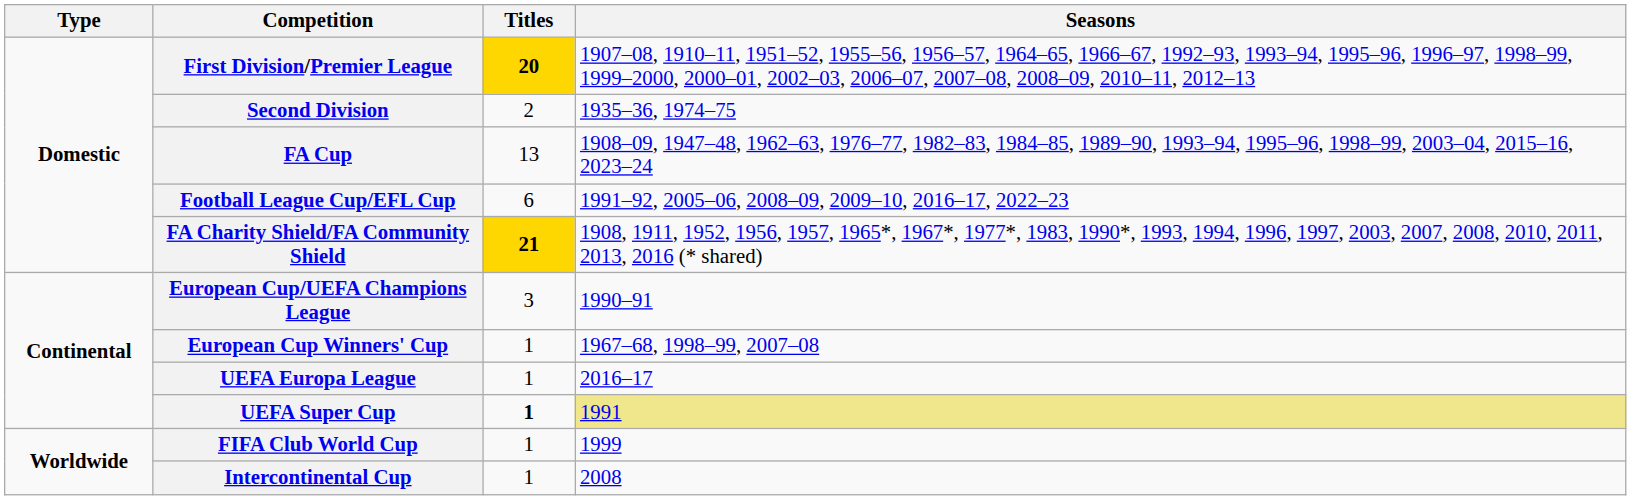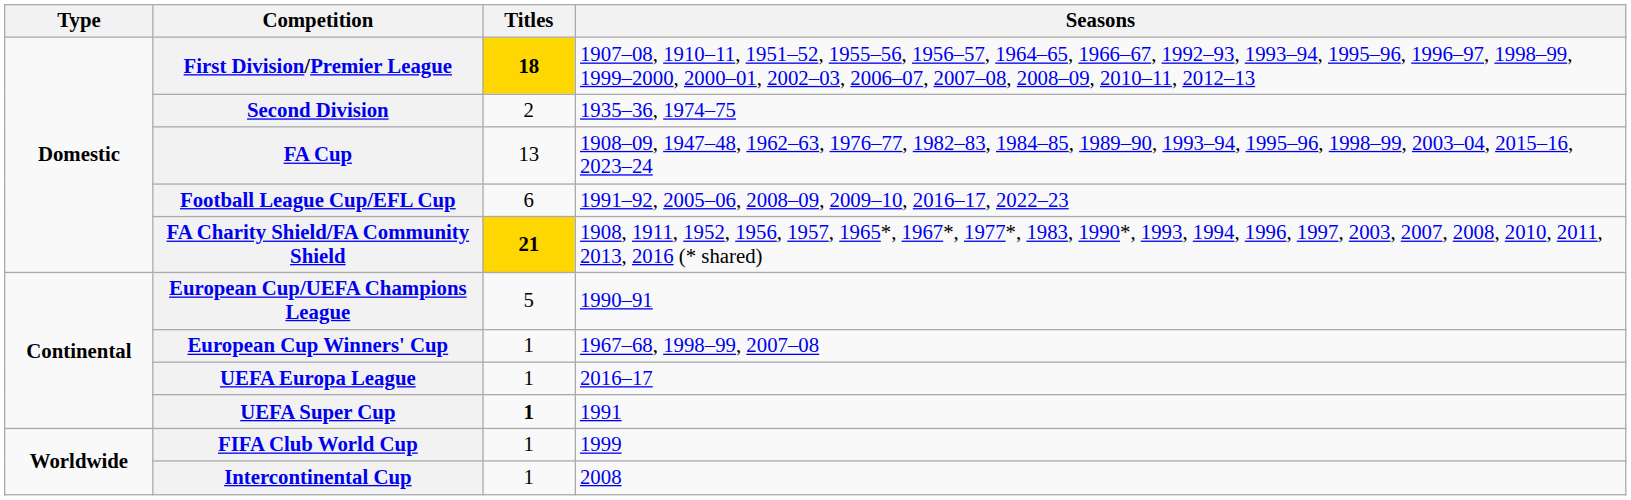 <table class="wikitable plainrowheaders" style="text-align:center">
 <tr>
 <th style="width:1%">Type</th>
 <th style="width:5%">Competition</th>
 <th style="width:1%">Titles</th>
 <th style="width:21%">Seasons</th>
 </tr>
 <tr>
 <td rowspan="5"><strong>Domestic</strong></td>
 <th scope="row"><a href='#'>First Division</a>/<a href='#'>Premier League</a></th>
-<td style="background-color:gold"><strong>20</strong></td>
+<td style="background-color:gold"><strong>18</strong></td>
 <td align="left"><a href='#'>1907–08</a>, <a href='#'>1910–11</a>, <a href='#'>1951–52</a>, <a href='#'>1955–56</a>, <a href='#'>1956–57</a>, <a href='#'>1964–65</a>, <a href='#'>1966–67</a>, <a href='#'>1992–93</a>, <a href='#'>1993–94</a>, <a href='#'>1995–96</a>, <a href='#'>1996–97</a>, <a href='#'>1998–99</a>, <a href='#'>1999–2000</a>, <a href='#'>2000–01</a>, <a href='#'>2002–03</a>, <a href='#'>2006–07</a>, <a href='#'>2007–08</a>, <a href='#'>2008–09</a>, <a href='#'>2010–11</a>, <a href='#'>2012–13</a></td>
 </tr>
 <tr>
 <th scope="row"><a href='#'>Second Division</a></th>
 <td>2</td>
 <td align="left"><a href='#'>1935–36</a>, <a href='#'>1974–75</a></td>
 </tr>
 <tr>
 <th scope="row"><a href='#'>FA Cup</a></th>
 <td>13</td>
 <td align="left"><a href='#'>1908–09</a>, <a href='#'>1947–48</a>, <a href='#'>1962–63</a>, <a href='#'>1976–77</a>, <a href='#'>1982–83</a>, <a href='#'>1984–85</a>, <a href='#'>1989–90</a>, <a href='#'>1993–94</a>, <a href='#'>1995–96</a>, <a href='#'>1998–99</a>, <a href='#'>2003–04</a>, <a href='#'>2015–16</a>, <a href='#'>2023–24</a></td>
 </tr>
 <tr>
 <th scope="row"><a href='#'>Football League Cup/EFL Cup</a></th>
 <td>6</td>
 <td align="left"><a href='#'>1991–92</a>, <a href='#'>2005–06</a>, <a href='#'>2008–09</a>, <a href='#'>2009–10</a>, <a href='#'>2016–17</a>, <a href='#'>2022–23</a></td>
 </tr>
 <tr>
 <th scope="row"><a href='#'>FA Charity Shield/FA Community Shield</a></th>
 <td style="background-color:gold"><strong>21</strong></td>
 <td align="left"><a href='#'>1908</a>, <a href='#'>1911</a>, <a href='#'>1952</a>, <a href='#'>1956</a>, <a href='#'>1957</a>, <a href='#'>1965</a>*, <a href='#'>1967</a>*, <a href='#'>1977</a>*, <a href='#'>1983</a>, <a href='#'>1990</a>*, <a href='#'>1993</a>, <a href='#'>1994</a>, <a href='#'>1996</a>, <a href='#'>1997</a>, <a href='#'>2003</a>, <a href='#'>2007</a>, <a href='#'>2008</a>, <a href='#'>2010</a>, <a href='#'>2011</a>, <a href='#'>2013</a>, <a href='#'>2016</a> (* shared)</td>
 </tr>
 <tr>
 <td rowspan="4"><strong>Continental</strong></td>
 <th scope="row"><a href='#'>European Cup/UEFA Champions League</a></th>
-<td>3</td>
+<td>5</td>
 <td align="left"><a href='#'>1990–91</a></td>
 </tr>
 <tr>
 <th scope="row"><a href='#'>European Cup Winners' Cup</a></th>
 <td>1</td>
 <td align="left"><a href='#'>1967–68</a>, <a href='#'>1998–99</a>, <a href='#'>2007–08</a></td>
 </tr>
 <tr>
 <th scope="row"><a href='#'>UEFA Europa League</a></th>
 <td>1</td>
 <td align="left"><a href='#'>2016–17</a></td>
 </tr>
 <tr>
 <th scope="row"><a href='#'>UEFA Super Cup</a></th>
 <td><strong>1</strong></td>
-<td align="left" style="background: khaki;"><a href='#'>1991</a></td>
+<td align="left"><a href='#'>1991</a></td>
 </tr>
 <tr>
 <td rowspan="2"><strong>Worldwide</strong></td>
 <th scope="row"><a href='#'>FIFA Club World Cup</a></th>
 <td>1</td>
 <td align="left"><a href='#'>1999</a></td>
 </tr>
 <tr>
 <th scope="row"><a href='#'>Intercontinental Cup</a></th>
 <td>1</td>
 <td align="left"><a href='#'>2008</a></td>
 </tr>
 </table>
